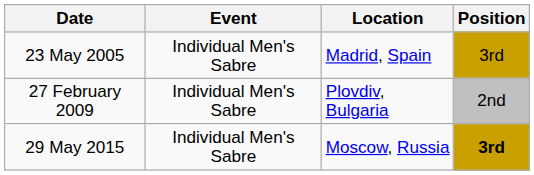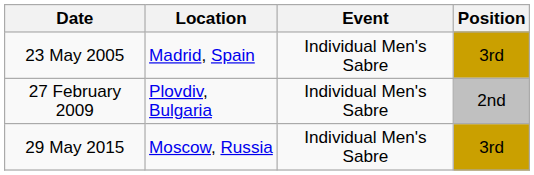 <table class="wikitable" width="50%" style="font-size:90%; text-align:center;">
 <tr>
 <th>Date</th>
+<th>Location</th>
 <th>Event</th>
-<th>Location</th>
 <th>Position</th>
 </tr>
 <tr>
 <td>23 May 2005</td>
+<td rowspan="1" align="left"> <a href='#'>Madrid</a>, <a href='#'>Spain</a></td>
 <td>Individual Men's Sabre</td>
-<td rowspan="1" align="left"> <a href='#'>Madrid</a>, <a href='#'>Spain</a></td>
 <td bgcolor="caramel">3rd</td>
 </tr>
 <tr>
 <td>27 February 2009</td>
+<td rowspan="1" align="left"> <a href='#'>Plovdiv</a>, <a href='#'>Bulgaria</a></td>
 <td>Individual Men's Sabre</td>
-<td rowspan="1" align="left"> <a href='#'>Plovdiv</a>, <a href='#'>Bulgaria</a></td>
 <td bgcolor="silver">2nd</td>
 </tr>
 <tr>
 <td rowspan="1">29 May 2015</td>
+<td rowspan="1" align="left"> <a href='#'>Moscow</a>, <a href='#'>Russia</a></td>
 <td>Individual Men's Sabre</td>
-<td rowspan="1" align="left"> <a href='#'>Moscow</a>, <a href='#'>Russia</a></td>
-<td bgcolor="caramel"><strong>3rd</strong></td>
+<td bgcolor="caramel">3rd</td>
 </tr>
 </table>
